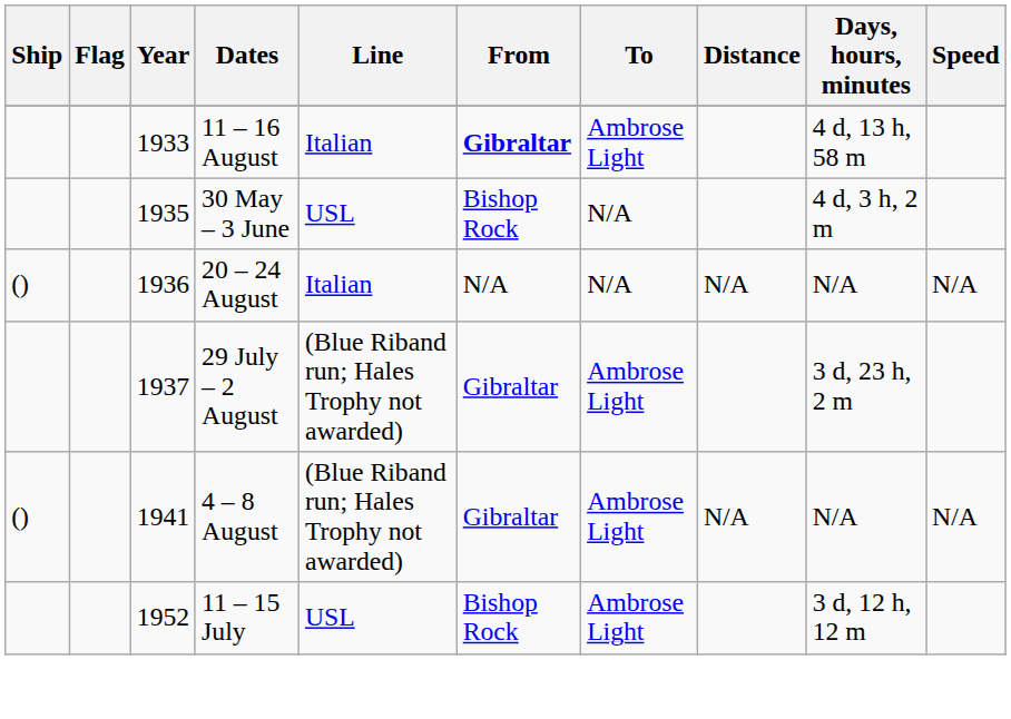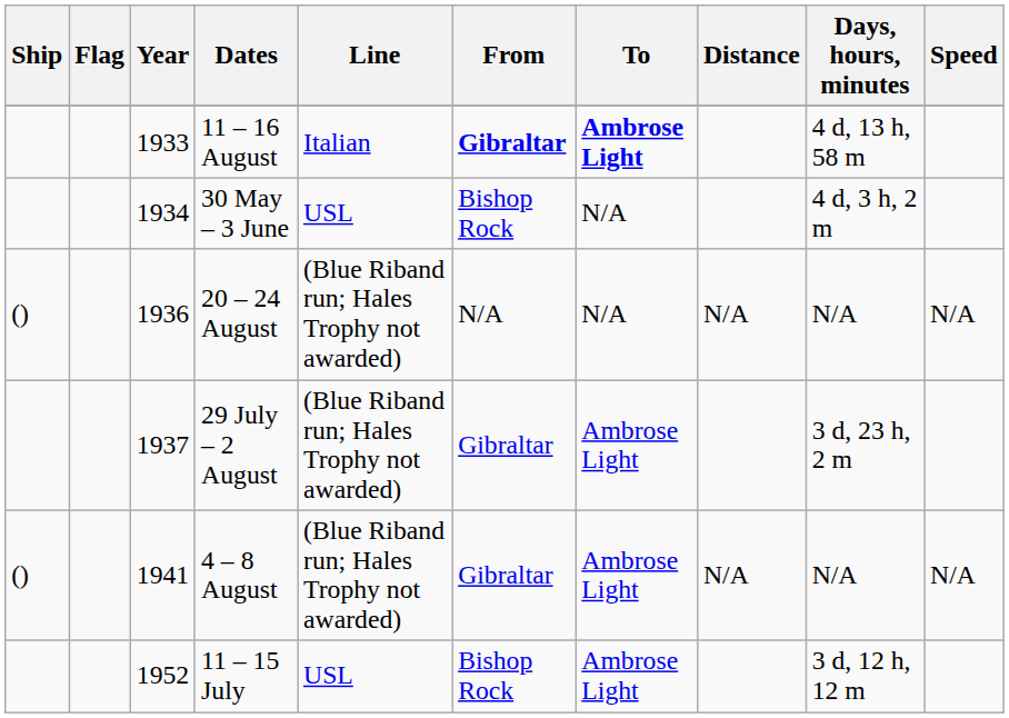 <table class="wikitable">
 <tr>
 <th>Ship</th>
 <th>Flag</th>
 <th>Year</th>
 <th>Dates</th>
 <th>Line</th>
 <th>From</th>
 <th>To</th>
 <th>Distance</th>
 <th>Days, hours, minutes</th>
 <th>Speed</th>
 </tr>
 <tr>
 </tr>
 <tr>
 <td></td>
 <td></td>
 <td>1933</td>
 <td>11 – 16 August</td>
 <td><a href='#'>Italian</a></td>
 <td><strong><a href='#'>Gibraltar</a></strong></td>
-<td><a href='#'>Ambrose Light</a></td>
+<td><strong><a href='#'>Ambrose Light</a></strong></td>
 <td></td>
 <td>4 d, 13 h, 58 m</td>
 <td></td>
 </tr>
 <tr>
 <td></td>
 <td></td>
-<td>1935</td>
+<td>1934</td>
 <td>30 May – 3 June</td>
 <td><a href='#'>USL</a></td>
 <td><a href='#'>Bishop Rock</a></td>
 <td>N/A</td>
 <td></td>
 <td>4 d, 3 h, 2 m</td>
 <td></td>
 </tr>
 <tr>
 <td>()</td>
 <td></td>
 <td>1936</td>
 <td>20 – 24 August</td>
-<td><a href='#'>Italian</a></td>
+<td>(Blue Riband run; Hales Trophy not awarded)</td>
 <td>N/A</td>
 <td>N/A</td>
 <td>N/A</td>
 <td>N/A</td>
 <td>N/A</td>
 </tr>
 <tr>
 <td></td>
 <td></td>
 <td>1937</td>
 <td>29 July – 2 August</td>
 <td>(Blue Riband run; Hales Trophy not awarded)</td>
 <td><a href='#'>Gibraltar</a></td>
 <td><a href='#'>Ambrose Light</a></td>
 <td></td>
 <td>3 d, 23 h, 2 m</td>
 <td></td>
 </tr>
 <tr>
 <td>()</td>
 <td></td>
 <td>1941</td>
 <td>4 – 8 August</td>
 <td>(Blue Riband run; Hales Trophy not awarded)</td>
 <td><a href='#'>Gibraltar</a></td>
 <td><a href='#'>Ambrose Light</a></td>
 <td>N/A</td>
 <td>N/A</td>
 <td>N/A</td>
 </tr>
 <tr>
 <td></td>
 <td></td>
 <td>1952</td>
 <td>11 – 15 July</td>
 <td><a href='#'>USL</a></td>
 <td><a href='#'>Bishop Rock</a></td>
 <td><a href='#'>Ambrose Light</a></td>
 <td></td>
 <td>3 d, 12 h, 12 m</td>
 <td></td>
 </tr>
 </table>
